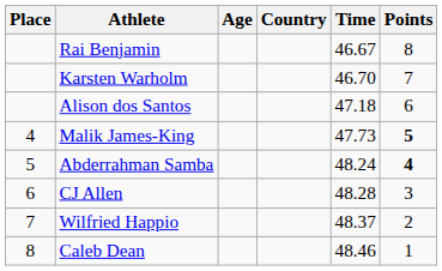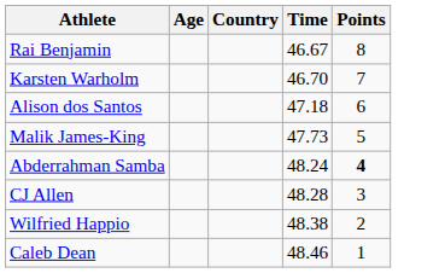 <table class="wikitable mw-datatable sortable">
 <tr>
-<th>Place</th>
 <th>Athlete</th>
 <th>Age</th>
 <th>Country</th>
 <th>Time</th>
 <th>Points</th>
 </tr>
 <tr>
-<td align=center></td>
 <td><a href='#'>Rai Benjamin</a></td>
 <td></td>
 <td></td>
 <td>46.67</td>
 <td align=center>8</td>
 </tr>
 <tr>
-<td align=center></td>
 <td><a href='#'>Karsten Warholm</a></td>
 <td></td>
 <td></td>
 <td>46.70</td>
 <td align=center>7</td>
 </tr>
 <tr>
-<td align=center></td>
 <td><a href='#'>Alison dos Santos</a></td>
 <td></td>
 <td></td>
 <td>47.18</td>
 <td align=center>6</td>
 </tr>
 <tr>
-<td align=center>4</td>
 <td><a href='#'>Malik James-King</a></td>
 <td></td>
 <td></td>
 <td>47.73</td>
-<td align=center><strong>5</strong></td>
+<td align=center>5</td>
 </tr>
 <tr>
-<td align=center>5</td>
 <td><a href='#'>Abderrahman Samba</a></td>
 <td></td>
 <td></td>
 <td>48.24</td>
 <td align=center><strong>4</strong></td>
 </tr>
 <tr>
-<td align=center>6</td>
 <td><a href='#'>CJ Allen</a></td>
 <td></td>
 <td></td>
 <td>48.28</td>
 <td align=center>3</td>
 </tr>
 <tr>
-<td align=center>7</td>
 <td><a href='#'>Wilfried Happio</a></td>
 <td></td>
 <td></td>
-<td>48.37</td>
+<td>48.38</td>
 <td align=center>2</td>
 </tr>
 <tr>
-<td align=center>8</td>
 <td><a href='#'>Caleb Dean</a></td>
 <td></td>
 <td></td>
 <td>48.46</td>
 <td align=center>1</td>
 </tr>
 </table>
